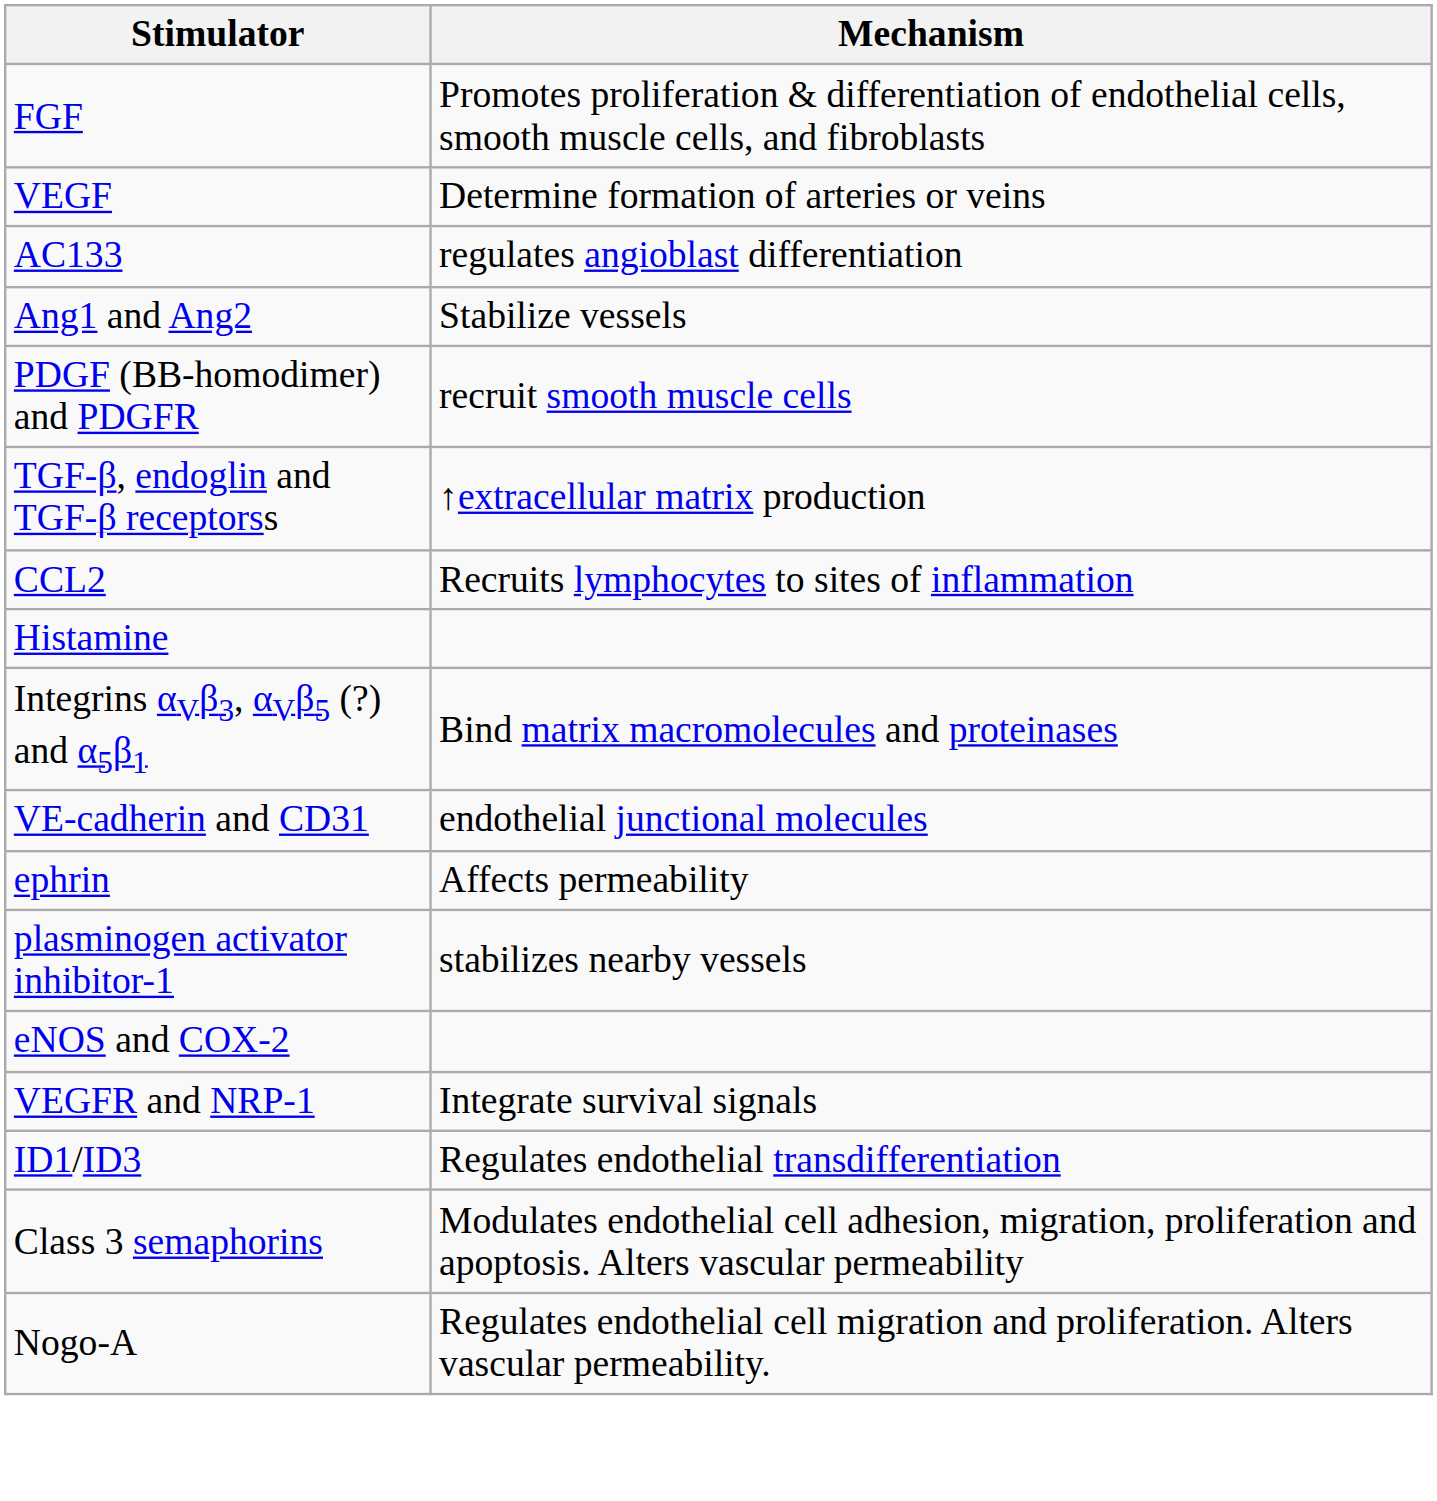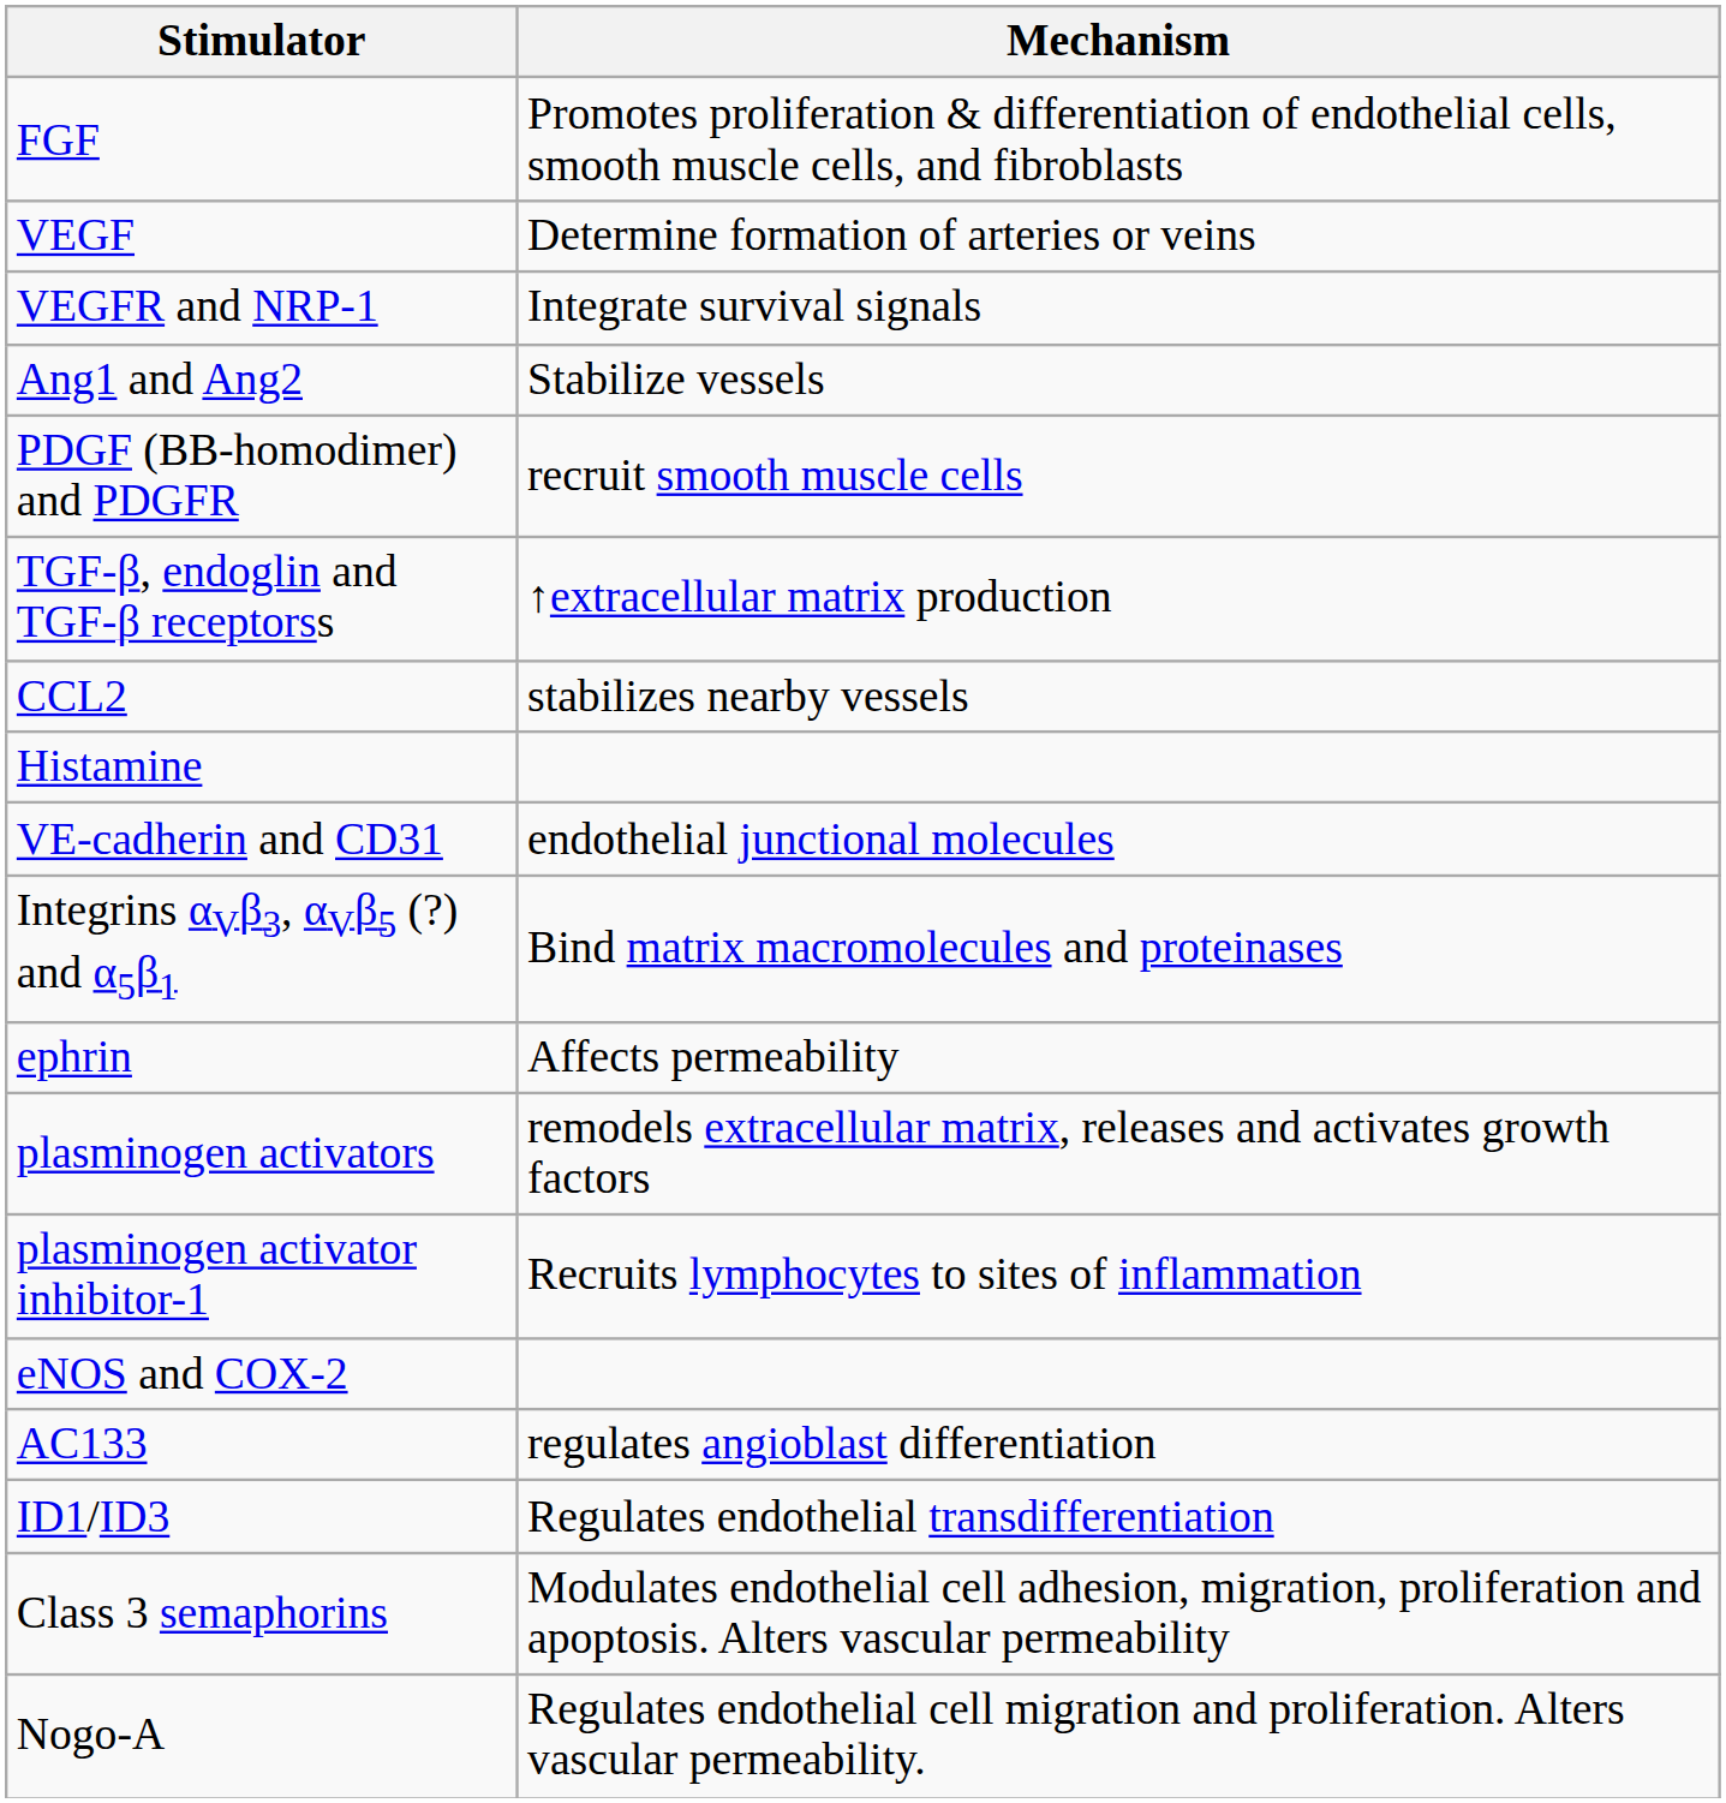 <table class="wikitable">
 <tr>
 <th>Stimulator</th>
 <th>Mechanism</th>
 </tr>
 <tr>
 <td><a href='#'>FGF</a></td>
 <td>Promotes proliferation & differentiation of endothelial cells, smooth muscle cells, and fibroblasts</td>
 </tr>
 <tr>
 <td><a href='#'>VEGF</a></td>
 <td>Determine formation of arteries or veins</td>
 </tr>
 <tr>
-<td><a href='#'>AC133</a></td>
-<td>regulates <a href='#'>angioblast</a> differentiation</td>
+<td><a href='#'>VEGFR</a> and <a href='#'>NRP-1</a></td>
+<td>Integrate survival signals</td>
 </tr>
 <tr>
 <td><a href='#'>Ang1</a> and <a href='#'>Ang2</a></td>
 <td>Stabilize vessels</td>
 </tr>
 <tr>
 <td><a href='#'>PDGF</a> (BB-homodimer) and <a href='#'>PDGFR</a></td>
 <td>recruit <a href='#'>smooth muscle cells</a></td>
 </tr>
 <tr>
 <td><a href='#'>TGF-β</a>, <a href='#'>endoglin</a> and <a href='#'>TGF-β receptors</a>s</td>
 <td>↑<a href='#'>extracellular matrix</a> production</td>
 </tr>
 <tr>
 <td><a href='#'>CCL2</a></td>
-<td>Recruits <a href='#'>lymphocytes</a> to sites of <a href='#'>inflammation</a></td>
+<td>stabilizes nearby vessels</td>
 </tr>
 <tr>
 <td><a href='#'>Histamine</a></td>
 <td></td>
 </tr>
 <tr>
+<td><a href='#'>VE-cadherin</a> and <a href='#'>CD31</a></td>
+<td>endothelial <a href='#'>junctional molecules</a></td>
+</tr>
+<tr>
 <td>Integrins <a href='#'>α<sub>V</sub>β<sub>3</sub></a>, <a href='#'>α<sub>V</sub>β<sub>5</sub></a> (?) and <a href='#'>α<sub>5</sub>β<sub>1</sub></a></td>
 <td>Bind <a href='#'>matrix macromolecules</a> and <a href='#'>proteinases</a></td>
-</tr>
-<tr>
-<td><a href='#'>VE-cadherin</a> and <a href='#'>CD31</a></td>
-<td>endothelial <a href='#'>junctional molecules</a></td>
 </tr>
 <tr>
 <td><a href='#'>ephrin</a></td>
 <td>Affects permeability</td>
 </tr>
 <tr>
+<td><a href='#'>plasminogen activators</a></td>
+<td>remodels <a href='#'>extracellular matrix</a>, releases and activates growth factors</td>
+</tr>
+<tr>
 <td><a href='#'>plasminogen activator inhibitor-1</a></td>
-<td>stabilizes nearby vessels</td>
+<td>Recruits <a href='#'>lymphocytes</a> to sites of <a href='#'>inflammation</a></td>
 </tr>
 <tr>
 <td><a href='#'>eNOS</a> and <a href='#'>COX-2</a></td>
 <td></td>
 </tr>
 <tr>
-<td><a href='#'>VEGFR</a> and <a href='#'>NRP-1</a></td>
-<td>Integrate survival signals</td>
+<td><a href='#'>AC133</a></td>
+<td>regulates <a href='#'>angioblast</a> differentiation</td>
 </tr>
 <tr>
 <td><a href='#'>ID1</a>/<a href='#'>ID3</a></td>
 <td>Regulates endothelial <a href='#'>transdifferentiation</a></td>
 </tr>
 <tr>
 <td>Class 3 <a href='#'>semaphorins</a></td>
 <td>Modulates endothelial cell adhesion, migration, proliferation and apoptosis. Alters vascular permeability</td>
 </tr>
 <tr>
 <td>Nogo-A</td>
 <td>Regulates endothelial cell migration and proliferation. Alters vascular permeability.</td>
 </tr>
 </table>
